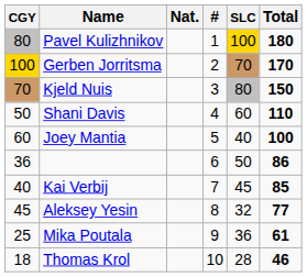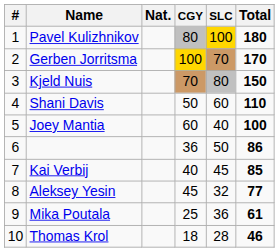 <table class="wikitable" style="text-align:center;">
 <tr>
-<th><small>CGY</small></th>
+<th>#</th>
 <th>Name</th>
 <th>Nat.</th>
-<th>#</th>
+<th><small>CGY</small></th>
 <th><small>SLC</small></th>
 <th>Total</th>
 </tr>
 <tr>
-<td bgcolor=silver>80</td>
+<td>1</td>
 <td align=left><a href='#'>Pavel Kulizhnikov</a></td>
 <td></td>
-<td>1</td>
+<td bgcolor=silver>80</td>
 <td bgcolor=gold>100</td>
 <td><strong>180</strong></td>
 </tr>
 <tr>
-<td bgcolor=gold>100</td>
+<td>2</td>
 <td align=left><a href='#'>Gerben Jorritsma</a></td>
 <td></td>
-<td>2</td>
+<td bgcolor=gold>100</td>
 <td bgcolor=cc9966>70</td>
 <td><strong>170</strong></td>
 </tr>
 <tr>
-<td bgcolor=cc9966>70</td>
+<td>3</td>
 <td align=left><a href='#'>Kjeld Nuis</a></td>
 <td></td>
-<td>3</td>
+<td bgcolor=cc9966>70</td>
 <td bgcolor=silver>80</td>
 <td><strong>150</strong></td>
 </tr>
 <tr>
-<td>50</td>
+<td>4</td>
 <td align=left><a href='#'>Shani Davis</a></td>
 <td></td>
-<td>4</td>
+<td>50</td>
 <td>60</td>
 <td><strong>110</strong></td>
 </tr>
 <tr>
-<td>60</td>
+<td>5</td>
 <td align=left><a href='#'>Joey Mantia</a></td>
 <td></td>
-<td>5</td>
+<td>60</td>
 <td>40</td>
 <td><strong>100</strong></td>
 </tr>
 <tr>
-<td>36</td>
+<td>6</td>
 <td align=left></td>
 <td></td>
-<td>6</td>
+<td>36</td>
 <td>50</td>
 <td><strong>86</strong></td>
 </tr>
 <tr>
-<td>40</td>
+<td>7</td>
 <td align=left><a href='#'>Kai Verbij</a></td>
 <td></td>
-<td>7</td>
+<td>40</td>
 <td>45</td>
 <td><strong>85</strong></td>
 </tr>
 <tr>
-<td>45</td>
+<td>8</td>
 <td align=left><a href='#'>Aleksey Yesin</a></td>
 <td></td>
-<td>8</td>
+<td>45</td>
 <td>32</td>
 <td><strong>77</strong></td>
 </tr>
 <tr>
-<td>25</td>
+<td>9</td>
 <td align=left><a href='#'>Mika Poutala</a></td>
 <td></td>
-<td>9</td>
+<td>25</td>
 <td>36</td>
 <td><strong>61</strong></td>
 </tr>
 <tr>
-<td>18</td>
+<td>10</td>
 <td align=left><a href='#'>Thomas Krol</a></td>
 <td></td>
-<td>10</td>
+<td>18</td>
 <td>28</td>
 <td><strong>46</strong></td>
 </tr>
 </table>
